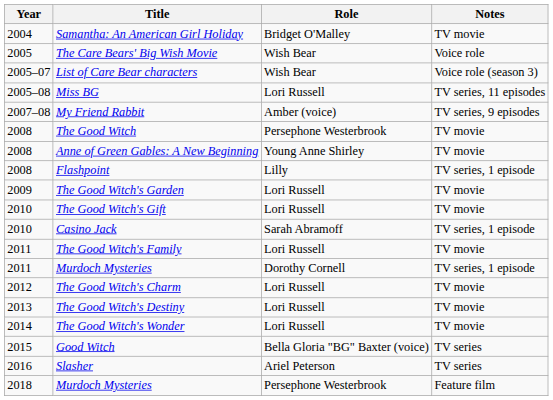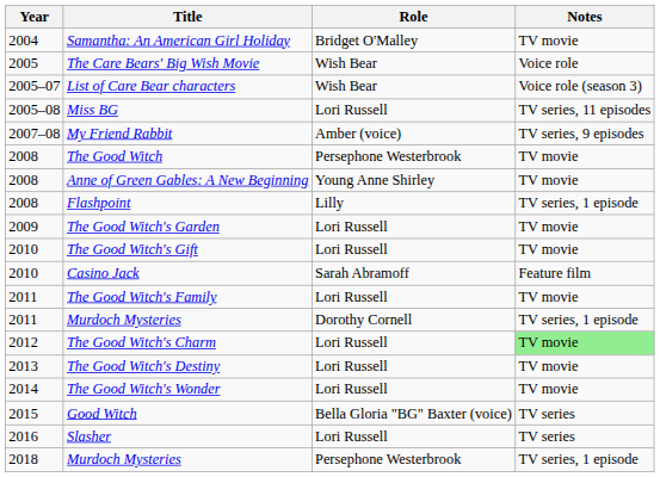 <table class="wikitable sortable" border="1" rowspan="2">
 <tr>
 <th>Year</th>
 <th>Title</th>
 <th>Role</th>
 <th class="unsortable">Notes</th>
 </tr>
 <tr>
 <td>2004</td>
 <td><em><a href='#'>Samantha: An American Girl Holiday</a></em></td>
 <td>Bridget O'Malley</td>
 <td>TV movie</td>
 </tr>
 <tr>
 <td>2005</td>
 <td data-sort-value="Care Bears' Big Wish Movie, The"><em><a href='#'>The Care Bears' Big Wish Movie</a></em></td>
 <td>Wish Bear</td>
 <td>Voice role</td>
 </tr>
 <tr>
 <td>2005–07</td>
 <td><em><a href='#'>List of Care Bear characters</a></em></td>
 <td>Wish Bear</td>
 <td>Voice role (season 3)</td>
 </tr>
 <tr>
 <td>2005–08</td>
 <td><em><a href='#'>Miss BG</a></em></td>
 <td>Lori Russell</td>
 <td>TV series, 11 episodes</td>
 </tr>
 <tr>
 <td>2007–08</td>
 <td><em><a href='#'>My Friend Rabbit</a></em></td>
 <td>Amber (voice)</td>
 <td>TV series, 9 episodes</td>
 </tr>
 <tr>
 <td>2008</td>
 <td data-sort-value="Good Witch, The"><em><a href='#'>The Good Witch</a></em></td>
 <td>Persephone Westerbrook</td>
 <td>TV movie</td>
 </tr>
 <tr>
 <td>2008</td>
 <td><em><a href='#'>Anne of Green Gables: A New Beginning</a></em></td>
 <td>Young Anne Shirley</td>
 <td>TV movie</td>
 </tr>
 <tr>
 <td>2008</td>
 <td><em><a href='#'>Flashpoint</a></em></td>
 <td>Lilly</td>
 <td>TV series, 1 episode</td>
 </tr>
 <tr>
 <td>2009</td>
 <td data-sort-value="Good Witch's Garden, The"><em><a href='#'>The Good Witch's Garden</a></em></td>
 <td>Lori Russell</td>
 <td>TV movie</td>
 </tr>
 <tr>
 <td>2010</td>
 <td data-sort-value="Good Witch's Gift, The"><em><a href='#'>The Good Witch's Gift</a></em></td>
 <td>Lori Russell</td>
 <td>TV movie</td>
 </tr>
 <tr>
 <td>2010</td>
 <td><em><a href='#'>Casino Jack</a></em></td>
 <td>Sarah Abramoff</td>
-<td>TV series, 1 episode</td>
+<td>Feature film</td>
 </tr>
 <tr>
 <td>2011</td>
 <td data-sort-value="Good Witch's Family, The"><em><a href='#'>The Good Witch's Family</a></em></td>
 <td>Lori Russell</td>
 <td>TV movie</td>
 </tr>
 <tr>
 <td>2011</td>
 <td><em><a href='#'>Murdoch Mysteries </a></em></td>
 <td>Dorothy Cornell</td>
 <td>TV series, 1 episode</td>
 </tr>
 <tr>
 <td>2012</td>
 <td data-sort-value="Good Witch's Charm, The"><em><a href='#'>The Good Witch's Charm</a></em></td>
 <td>Lori Russell</td>
-<td>TV movie</td>
+<td style="background: lightgreen;">TV movie</td>
 </tr>
 <tr>
 <td>2013</td>
 <td data-sort-value="Good Witch's Destiny, The"><em><a href='#'>The Good Witch's Destiny</a></em></td>
 <td>Lori Russell</td>
 <td>TV movie</td>
 </tr>
 <tr>
 <td>2014</td>
 <td data-sort-value="Good Witch's Wonder, The"><em><a href='#'>The Good Witch's Wonder</a></em></td>
 <td>Lori Russell</td>
 <td>TV movie</td>
 </tr>
 <tr>
 <td>2015</td>
 <td><em><a href='#'>Good Witch</a></em></td>
 <td>Bella Gloria "BG" Baxter (voice)</td>
 <td>TV series</td>
 </tr>
 <tr>
 <td>2016</td>
 <td><em><a href='#'>Slasher</a></em></td>
-<td>Ariel Peterson</td>
+<td>Lori Russell</td>
 <td>TV series</td>
 </tr>
 <tr>
 <td>2018</td>
 <td><em><a href='#'>Murdoch Mysteries </a></em></td>
 <td>Persephone Westerbrook</td>
-<td>Feature film</td>
+<td>TV series, 1 episode</td>
 </tr>
 </table>
